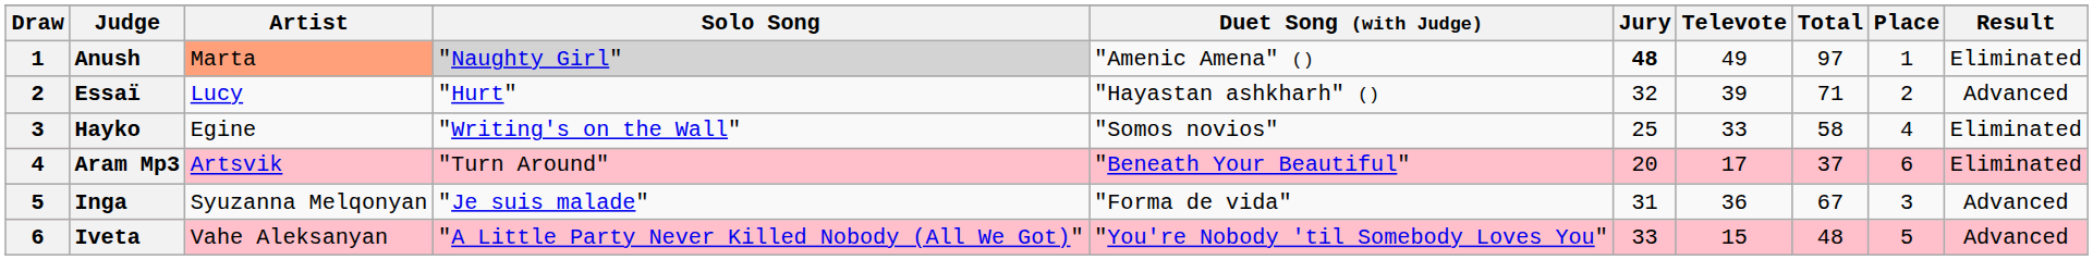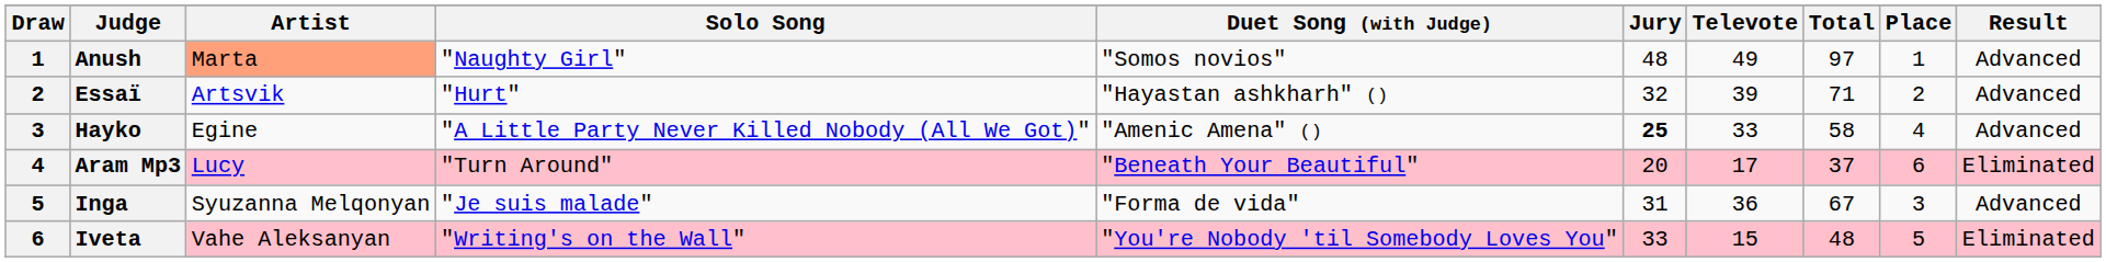 <table class="sortable wikitable plainrowheaders" style="margin: 1em auto 1em auto; text-align:center;">
 <tr>
 </tr>
 <tr>
 <th scope="col">Draw</th>
 <th scope="col">Judge</th>
 <th scope="col">Artist</th>
 <th scope="col">Solo Song</th>
 <th scope="col">Duet Song <small>(with Judge)</small></th>
 <th scope="col">Jury</th>
 <th scope="col">Televote</th>
 <th scope="col">Total</th>
 <th scope="col">Place</th>
 <th scope="col">Result</th>
 </tr>
 <tr>
 <th scope="row" style="text-align:center">1</th>
 <th scope="row" style="text-align:left">Anush</th>
 <td style="background: lightsalmon; text-align:left">Marta</td>
-<td style="background: lightgrey; text-align:left">"<a href='#'>Naughty Girl</a>"</td>
-<td style="text-align:left">"Amenic Amena" <small>()</small></td>
-<td><strong>48</strong></td>
+<td style="text-align:left">"<a href='#'>Naughty Girl</a>"</td>
+<td style="text-align:left">"Somos novios"</td>
+<td>48</td>
 <td>49</td>
 <td>97</td>
 <td>1</td>
-<td>Eliminated</td>
+<td>Advanced</td>
 </tr>
 <tr>
 <th scope="row" style="text-align:center">2</th>
 <th scope="row" style="text-align:left">Essaï</th>
-<td style="text-align:left"><a href='#'>Lucy</a></td>
+<td style="text-align:left"><a href='#'>Artsvik</a></td>
 <td style="text-align:left">"<a href='#'>Hurt</a>"</td>
 <td style="text-align:left">"Hayastan ashkharh" <small>()</small></td>
 <td>32</td>
 <td>39</td>
 <td>71</td>
 <td>2</td>
 <td>Advanced</td>
 </tr>
 <tr>
 <th scope="row" style="text-align:center">3</th>
 <th scope="row" style="text-align:left">Hayko</th>
 <td style="text-align:left">Egine</td>
-<td style="text-align:left">"<a href='#'>Writing's on the Wall</a>"</td>
-<td style="text-align:left">"Somos novios"</td>
-<td>25</td>
+<td style="text-align:left">"<a href='#'>A Little Party Never Killed Nobody (All We Got)</a>"</td>
+<td style="text-align:left">"Amenic Amena" <small>()</small></td>
+<td><strong>25</strong></td>
 <td>33</td>
 <td>58</td>
 <td>4</td>
-<td>Eliminated</td>
+<td>Advanced</td>
 </tr>
 <tr style="background:pink;">
 <th scope="row" style="text-align:center">4</th>
 <th scope="row" style="text-align:left">Aram Mp3</th>
-<td style="text-align:left"><a href='#'>Artsvik</a></td>
+<td style="text-align:left"><a href='#'>Lucy</a></td>
 <td style="text-align:left">"Turn Around"</td>
 <td style="text-align:left">"<a href='#'>Beneath Your Beautiful</a>"</td>
 <td>20</td>
 <td>17</td>
 <td>37</td>
 <td>6</td>
 <td>Eliminated</td>
 </tr>
 <tr>
 <th scope="row" style="text-align:center">5</th>
 <th scope="row" style="text-align:left">Inga</th>
 <td style="text-align:left">Syuzanna Melqonyan</td>
 <td style="text-align:left">"<a href='#'>Je suis malade</a>"</td>
 <td style="text-align:left">"Forma de vida"</td>
 <td>31</td>
 <td>36</td>
 <td>67</td>
 <td>3</td>
 <td>Advanced</td>
 </tr>
 <tr style="background:pink;">
 <th scope="row" style="text-align:center">6</th>
 <th scope="row" style="text-align:left">Iveta</th>
 <td style="text-align:left">Vahe Aleksanyan</td>
-<td style="text-align:left">"<a href='#'>A Little Party Never Killed Nobody (All We Got)</a>"</td>
+<td style="text-align:left">"<a href='#'>Writing's on the Wall</a>"</td>
 <td style="text-align:left">"<a href='#'>You're Nobody 'til Somebody Loves You</a>"</td>
 <td>33</td>
 <td>15</td>
 <td>48</td>
 <td>5</td>
-<td>Advanced</td>
+<td>Eliminated</td>
 </tr>
 </table>
